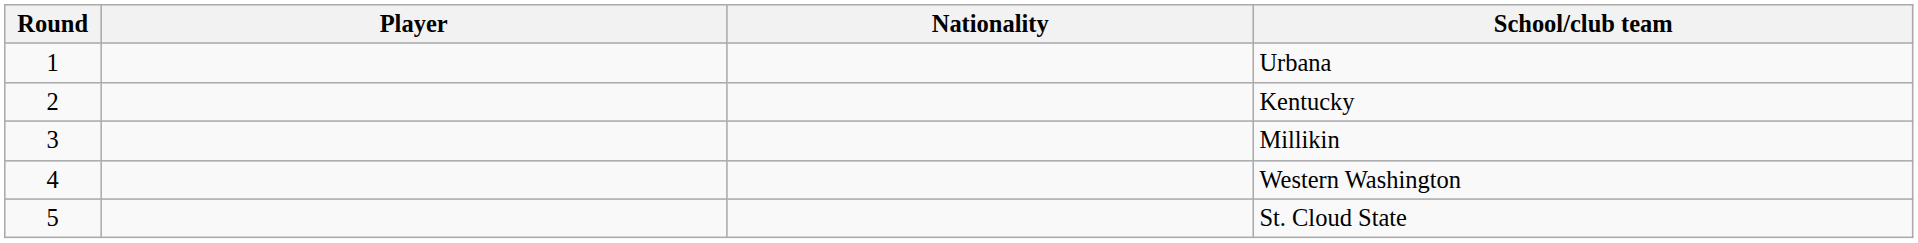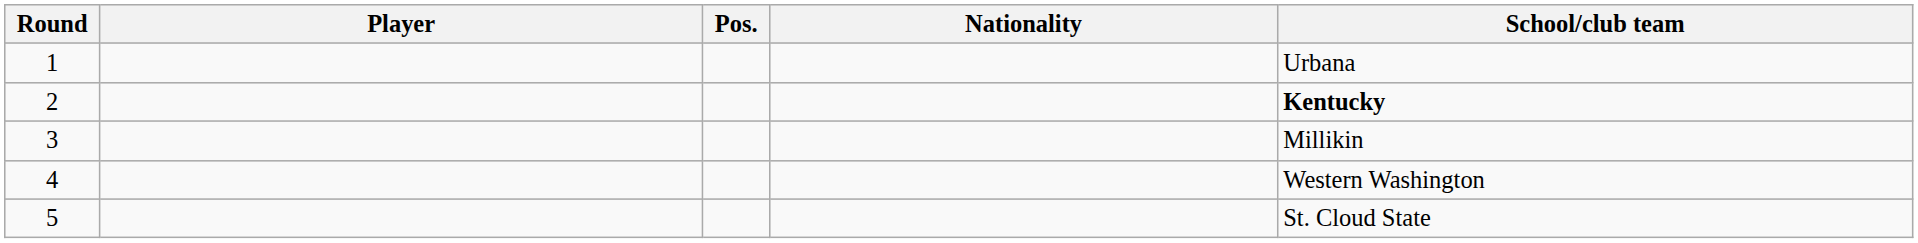 <table class="wikitable sortable">
 <tr>
 <th width="1%">Round</th>
 <th width="19%">Player</th>
+<th width="1%">Pos.</th>
 <th width="16%">Nationality</th>
 <th width="20%">School/club team</th>
 </tr>
 <tr>
 <td align=center>1</td>
+<td></td>
 <td></td>
 <td></td>
 <td>Urbana</td>
 </tr>
 <tr>
 <td align=center>2</td>
 <td></td>
 <td></td>
-<td>Kentucky</td>
+<td></td>
+<td><strong>Kentucky</strong></td>
 </tr>
 <tr>
 <td align=center>3</td>
+<td></td>
 <td></td>
 <td></td>
 <td>Millikin</td>
 </tr>
 <tr>
 <td align=center>4</td>
 <td></td>
 <td></td>
+<td></td>
 <td>Western Washington</td>
 </tr>
 <tr>
 <td align=center>5</td>
 <td></td>
 <td></td>
+<td></td>
 <td>St. Cloud State</td>
 </tr>
 </table>
